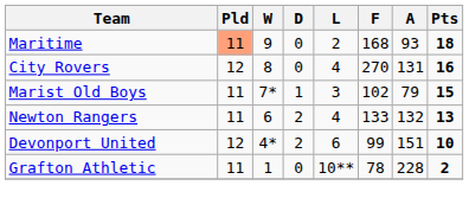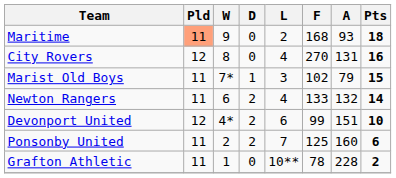 <table class="wikitable" style="text-align:center;">
 <tr>
 <th width=175>Team</th>
 <th width=20 abbr="Played">Pld</th>
 <th width=20 abbr="Won">W</th>
 <th width=20 abbr="Drawn">D</th>
 <th width=20 abbr="Lost">L</th>
 <th width=20 abbr="For">F</th>
 <th width=20 abbr="Against">A</th>
 <th width=20 abbr="Points">Pts</th>
 </tr>
 <tr>
 <td style="text-align:left;"><a href='#'>Maritime</a></td>
 <td style="background: lightsalmon;">11</td>
 <td>9</td>
 <td>0</td>
 <td>2</td>
 <td>168</td>
 <td>93</td>
 <td><strong>18</strong></td>
 </tr>
 <tr>
 <td style="text-align:left;"><a href='#'>City Rovers</a></td>
 <td>12</td>
 <td>8</td>
 <td>0</td>
 <td>4</td>
 <td>270</td>
 <td>131</td>
 <td><strong>16</strong></td>
 </tr>
 <tr>
 <td style="text-align:left;"><a href='#'>Marist Old Boys</a></td>
 <td>11</td>
 <td>7*</td>
 <td>1</td>
 <td>3</td>
 <td>102</td>
 <td>79</td>
 <td><strong>15</strong></td>
 </tr>
 <tr>
 <td style="text-align:left;"><a href='#'>Newton Rangers</a></td>
 <td>11</td>
 <td>6</td>
 <td>2</td>
 <td>4</td>
 <td>133</td>
 <td>132</td>
-<td><strong>13</strong></td>
+<td><strong>14</strong></td>
 </tr>
 <tr>
 <td style="text-align:left;"><a href='#'>Devonport United</a></td>
 <td>12</td>
 <td>4*</td>
 <td>2</td>
 <td>6</td>
 <td>99</td>
 <td>151</td>
 <td><strong>10</strong></td>
+</tr>
+<tr>
+<td style="text-align:left;"><a href='#'>Ponsonby United</a></td>
+<td>11</td>
+<td>2</td>
+<td>2</td>
+<td>7</td>
+<td>125</td>
+<td>160</td>
+<td><strong>6</strong></td>
 </tr>
 <tr>
 <td style="text-align:left;"><a href='#'>Grafton Athletic</a></td>
 <td>11</td>
 <td>1</td>
 <td>0</td>
 <td>10**</td>
 <td>78</td>
 <td>228</td>
 <td><strong>2</strong></td>
 </tr>
 <tr>
 </tr>
 </table>
